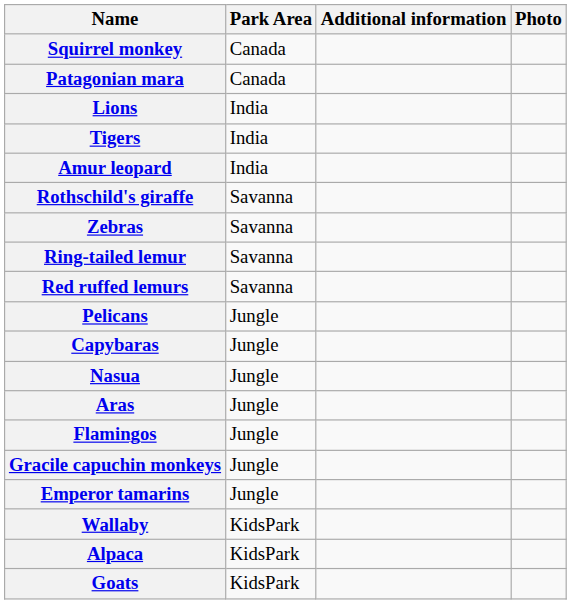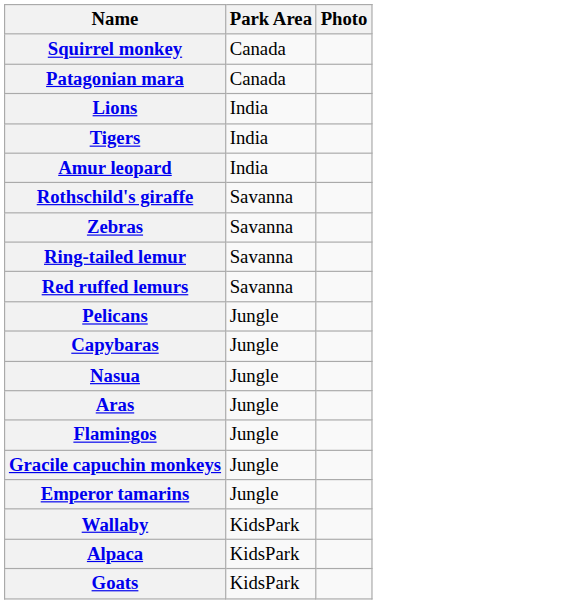 <table class="wikitable sortable">
 <tr>
 <th>Name</th>
 <th>Park Area</th>
-<th>Additional information</th>
 <th>Photo</th>
 </tr>
 <tr>
 <th><a href='#'>Squirrel monkey</a></th>
 <td>Canada</td>
 <td></td>
-<td></td>
 </tr>
 <tr>
 <th><a href='#'>Patagonian mara</a></th>
 <td>Canada</td>
-<td></td>
 <td></td>
 </tr>
 <tr>
 <th><a href='#'>Lions</a></th>
 <td>India</td>
 <td></td>
-<td></td>
 </tr>
 <tr>
 <th><a href='#'>Tigers</a></th>
 <td>India</td>
-<td></td>
 <td></td>
 </tr>
 <tr>
 <th><a href='#'>Amur leopard</a></th>
 <td>India</td>
 <td></td>
-<td></td>
 </tr>
 <tr>
 <th><a href='#'>Rothschild's giraffe</a></th>
 <td>Savanna</td>
-<td></td>
 <td></td>
 </tr>
 <tr>
 <th><a href='#'>Zebras</a></th>
 <td>Savanna</td>
 <td></td>
-<td></td>
 </tr>
 <tr>
 <th><a href='#'>Ring-tailed lemur</a></th>
 <td>Savanna</td>
-<td></td>
 <td></td>
 </tr>
 <tr>
 <th><a href='#'>Red ruffed lemurs</a></th>
 <td>Savanna</td>
 <td></td>
-<td></td>
 </tr>
 <tr>
 <th><a href='#'>Pelicans</a></th>
 <td>Jungle</td>
-<td></td>
 <td></td>
 </tr>
 <tr>
 <th><a href='#'>Capybaras</a></th>
 <td>Jungle</td>
 <td></td>
-<td></td>
 </tr>
 <tr>
 <th><a href='#'>Nasua</a></th>
 <td>Jungle</td>
-<td></td>
 <td></td>
 </tr>
 <tr>
 <th><a href='#'>Aras</a></th>
 <td>Jungle</td>
 <td></td>
-<td></td>
 </tr>
 <tr>
 <th><a href='#'>Flamingos</a></th>
 <td>Jungle</td>
-<td></td>
 <td></td>
 </tr>
 <tr>
 <th><a href='#'>Gracile capuchin monkeys</a></th>
 <td>Jungle</td>
 <td></td>
-<td></td>
 </tr>
 <tr>
 <th><a href='#'>Emperor tamarins</a></th>
 <td>Jungle</td>
-<td></td>
 <td></td>
 </tr>
 <tr>
 <th><a href='#'>Wallaby</a></th>
 <td>KidsPark</td>
 <td></td>
-<td></td>
 </tr>
 <tr>
 <th><a href='#'>Alpaca</a></th>
 <td>KidsPark</td>
-<td></td>
 <td></td>
 </tr>
 <tr>
 <th><a href='#'>Goats</a></th>
 <td>KidsPark</td>
 <td></td>
-<td></td>
 </tr>
 </table>
